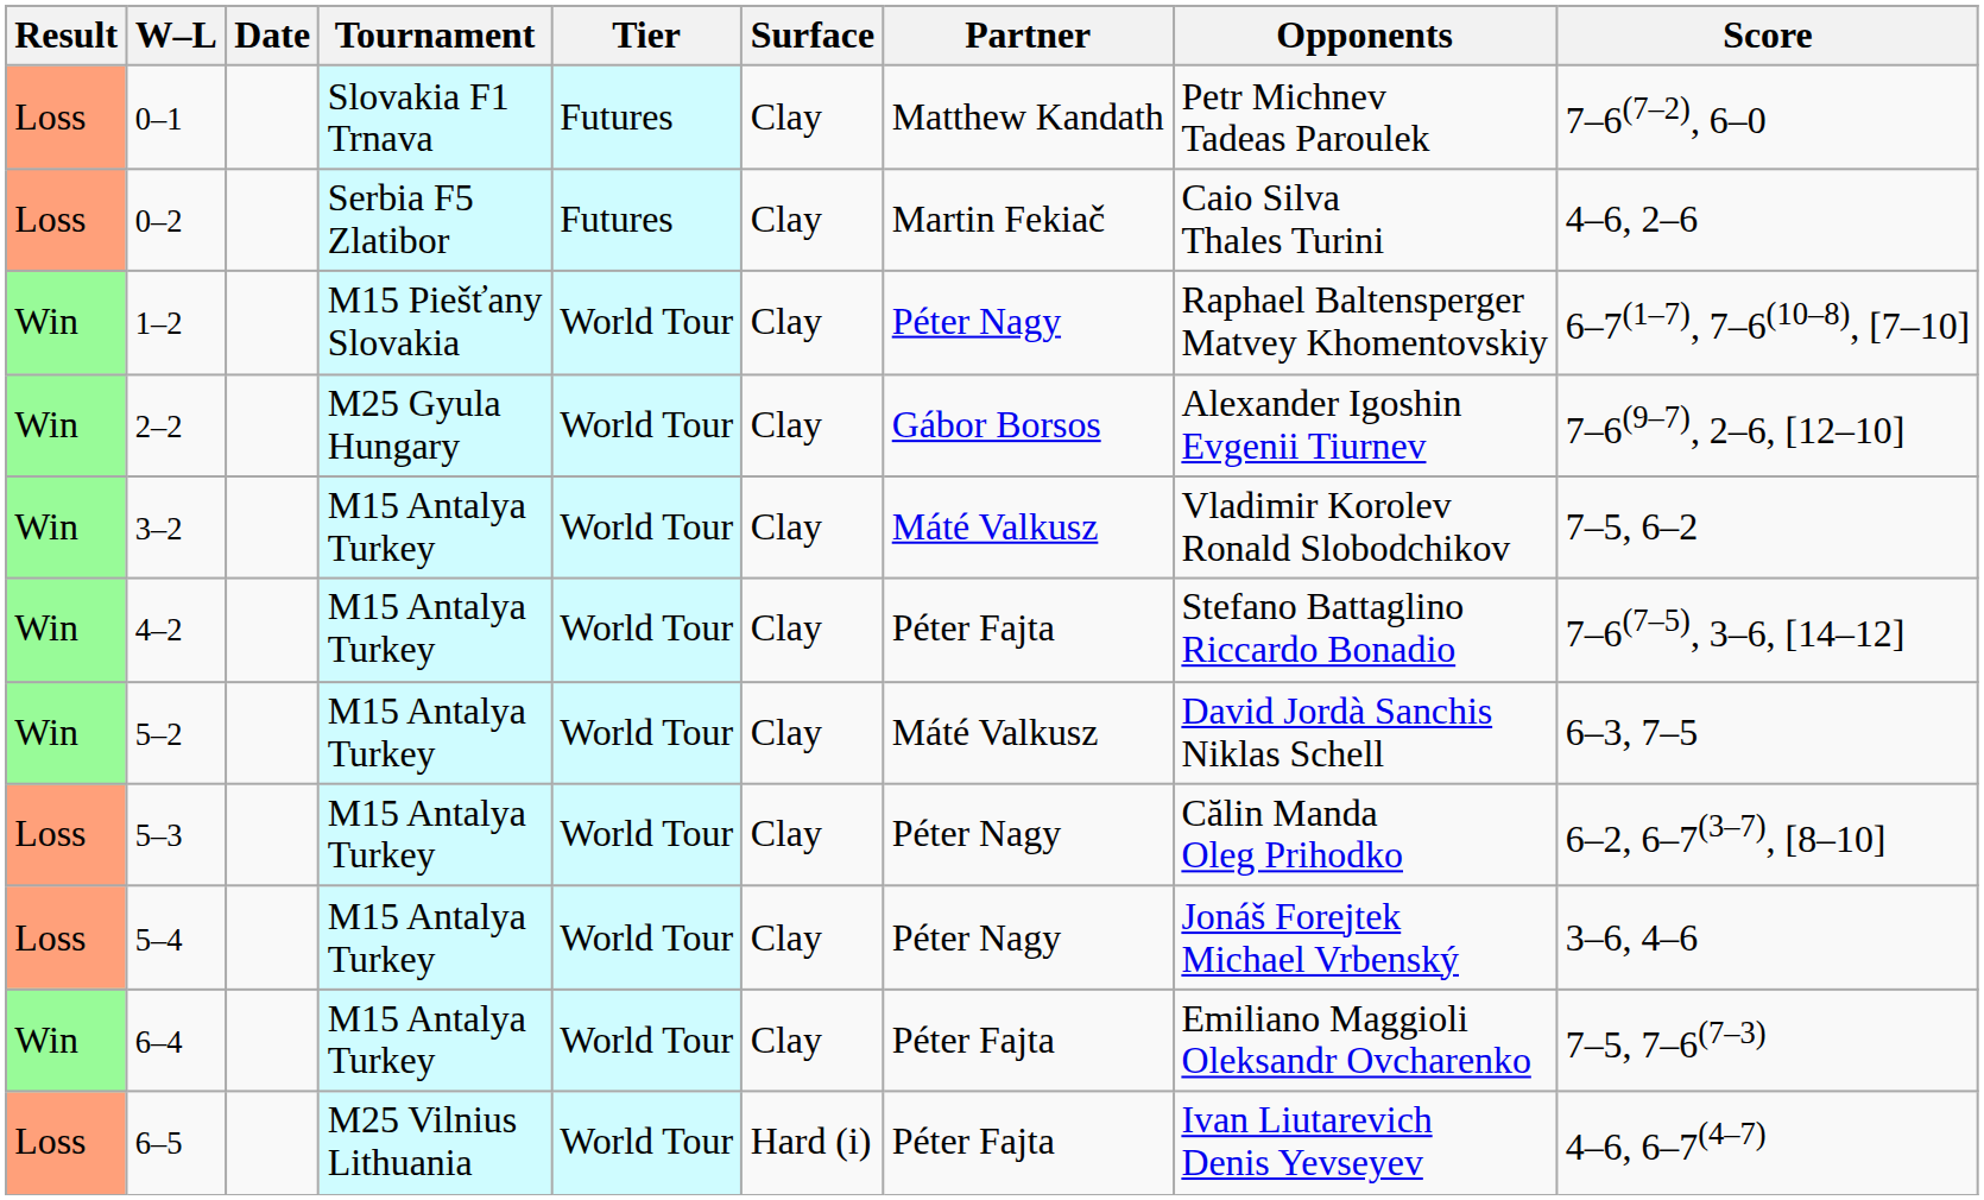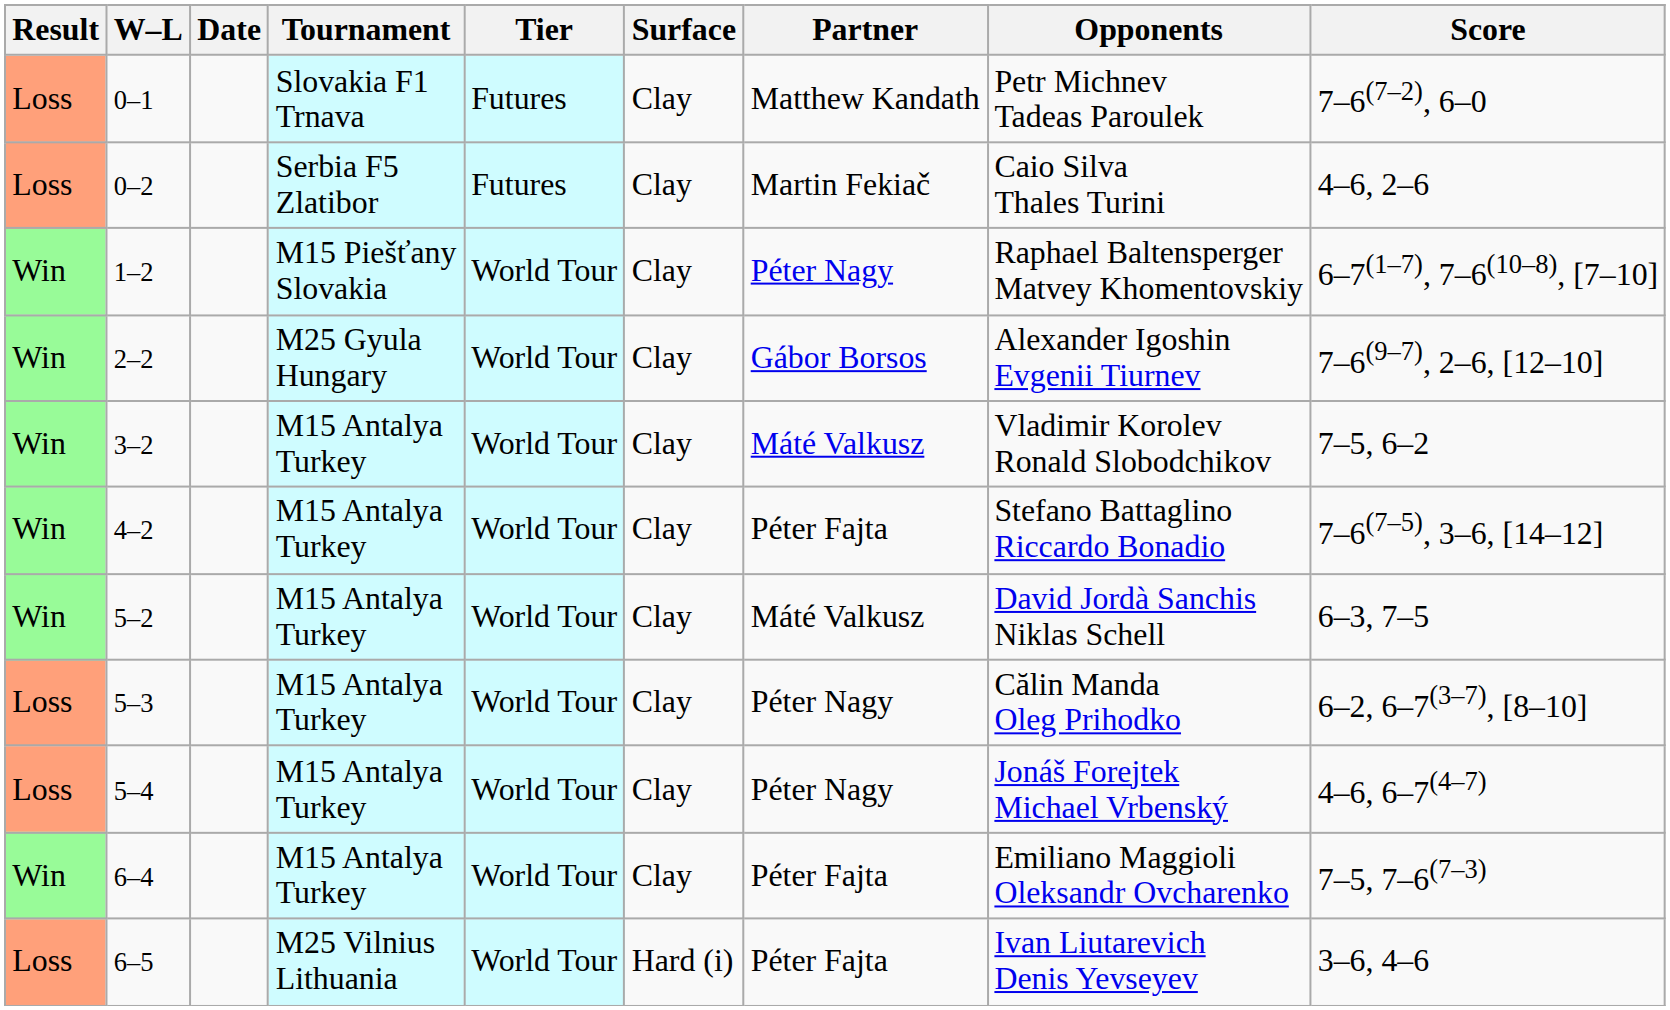 <table class="sortable wikitable">
 <tr>
 <th>Result</th>
 <th class="unsortable">W–L</th>
 <th>Date</th>
 <th>Tournament</th>
 <th>Tier</th>
 <th>Surface</th>
 <th>Partner</th>
 <th>Opponents</th>
 <th class="unsortable">Score</th>
 </tr>
 <tr>
 <td bgcolor=FFA07A>Loss</td>
 <td><small>0–1</small></td>
 <td></td>
 <td style="background:#cffcff;">Slovakia F1 <br> Trnava</td>
 <td style="background:#cffcff;">Futures</td>
 <td>Clay</td>
 <td> Matthew Kandath</td>
 <td> Petr Michnev<br> Tadeas Paroulek</td>
 <td>7–6<sup>(7–2)</sup>, 6–0</td>
 </tr>
 <tr>
 <td bgcolor=FFA07A>Loss</td>
 <td><small>0–2</small></td>
 <td></td>
 <td style="background:#cffcff;">Serbia F5 <br> Zlatibor</td>
 <td style="background:#cffcff;">Futures</td>
 <td>Clay</td>
 <td> Martin Fekiač</td>
 <td> Caio Silva<br> Thales Turini</td>
 <td>4–6, 2–6</td>
 </tr>
 <tr>
 <td bgcolor=98FB98>Win</td>
 <td><small>1–2</small></td>
 <td></td>
 <td style="background:#cffcff;">M15 Piešťany <br> Slovakia</td>
 <td style="background:#cffcff;">World Tour</td>
 <td>Clay</td>
 <td> <a href='#'>Péter Nagy</a></td>
 <td> Raphael Baltensperger<br> Matvey Khomentovskiy</td>
 <td>6–7<sup>(1–7)</sup>, 7–6<sup>(10–8)</sup>, [7–10]</td>
 </tr>
 <tr>
 <td bgcolor=98FB98>Win</td>
 <td><small>2–2</small></td>
 <td></td>
 <td style="background:#cffcff;">M25 Gyula <br> Hungary</td>
 <td style="background:#cffcff;">World Tour</td>
 <td>Clay</td>
 <td> <a href='#'>Gábor Borsos</a></td>
 <td> Alexander Igoshin<br> <a href='#'>Evgenii Tiurnev</a></td>
 <td>7–6<sup>(9–7)</sup>, 2–6, [12–10]</td>
 </tr>
 <tr>
 <td bgcolor=98FB98>Win</td>
 <td><small>3–2</small></td>
 <td></td>
 <td style="background:#cffcff;">M15 Antalya <br> Turkey</td>
 <td style="background:#cffcff;">World Tour</td>
 <td>Clay</td>
 <td> <a href='#'>Máté Valkusz</a></td>
 <td> Vladimir Korolev<br> Ronald Slobodchikov</td>
 <td>7–5, 6–2</td>
 </tr>
 <tr>
 <td bgcolor=98FB98>Win</td>
 <td><small>4–2</small></td>
 <td></td>
 <td style="background:#cffcff;">M15 Antalya <br> Turkey</td>
 <td style="background:#cffcff;">World Tour</td>
 <td>Clay</td>
 <td> Péter Fajta</td>
 <td> Stefano Battaglino<br> <a href='#'>Riccardo Bonadio</a></td>
 <td>7–6<sup>(7–5)</sup>, 3–6, [14–12]</td>
 </tr>
 <tr>
 <td bgcolor=98FB98>Win</td>
 <td><small>5–2</small></td>
 <td></td>
 <td style="background:#cffcff;">M15 Antalya <br> Turkey</td>
 <td style="background:#cffcff;">World Tour</td>
 <td>Clay</td>
 <td> Máté Valkusz</td>
 <td> <a href='#'>David Jordà Sanchis</a><br> Niklas Schell</td>
 <td>6–3, 7–5</td>
 </tr>
 <tr>
 <td bgcolor=FFA07A>Loss</td>
 <td><small>5–3</small></td>
 <td></td>
 <td style="background:#cffcff;">M15 Antalya <br> Turkey</td>
 <td style="background:#cffcff;">World Tour</td>
 <td>Clay</td>
 <td> Péter Nagy</td>
 <td> Călin Manda<br> <a href='#'>Oleg Prihodko</a></td>
 <td>6–2, 6–7<sup>(3–7)</sup>, [8–10]</td>
 </tr>
 <tr>
 <td bgcolor=FFA07A>Loss</td>
 <td><small>5–4</small></td>
 <td></td>
 <td style="background:#cffcff;">M15 Antalya <br> Turkey</td>
 <td style="background:#cffcff;">World Tour</td>
 <td>Clay</td>
 <td> Péter Nagy</td>
 <td> <a href='#'>Jonáš Forejtek</a><br> <a href='#'>Michael Vrbenský</a></td>
-<td>3–6, 4–6</td>
+<td>4–6, 6–7<sup>(4–7)</sup></td>
 </tr>
 <tr>
 <td bgcolor=98FB98>Win</td>
 <td><small>6–4</small></td>
 <td></td>
 <td style="background:#cffcff;">M15 Antalya <br> Turkey</td>
 <td style="background:#cffcff;">World Tour</td>
 <td>Clay</td>
 <td> Péter Fajta</td>
 <td> Emiliano Maggioli<br> <a href='#'>Oleksandr Ovcharenko</a></td>
 <td>7–5, 7–6<sup>(7–3)</sup></td>
 </tr>
 <tr>
 <td bgcolor=FFA07A>Loss</td>
 <td><small>6–5</small></td>
 <td></td>
 <td style="background:#cffcff;">M25 Vilnius <br> Lithuania</td>
 <td style="background:#cffcff;">World Tour</td>
 <td>Hard (i)</td>
 <td> Péter Fajta</td>
 <td> <a href='#'>Ivan Liutarevich</a><br> <a href='#'>Denis Yevseyev</a></td>
-<td>4–6, 6–7<sup>(4–7)</sup></td>
+<td>3–6, 4–6</td>
 </tr>
 </table>
